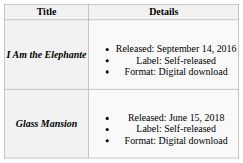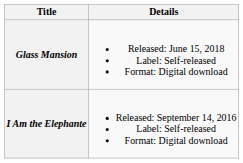 <table class="wikitable plainrowheaders" style="text-align:center;">
 <tr>
 <th scope="col">Title</th>
 <th scope="col">Details</th>
 </tr>
 <tr>
+<th scope="row"><em>Glass Mansion</em></th>
+<td><br><ul><li>Released: June 15, 2018</li><li>Label: Self-released</li><li>Format: Digital download</li></ul></td>
+</tr>
+<tr>
 <th scope="row"><em>I Am the Elephante</em></th>
 <td><br><ul><li>Released: September 14, 2016</li><li>Label: Self-released</li><li>Format: Digital download</li></ul></td>
 </tr>
-<tr>
-<th scope="row"><em>Glass Mansion</em></th>
-<td><br><ul><li>Released: June 15, 2018</li><li>Label: Self-released</li><li>Format: Digital download</li></ul></td>
-</tr>
 </table>
